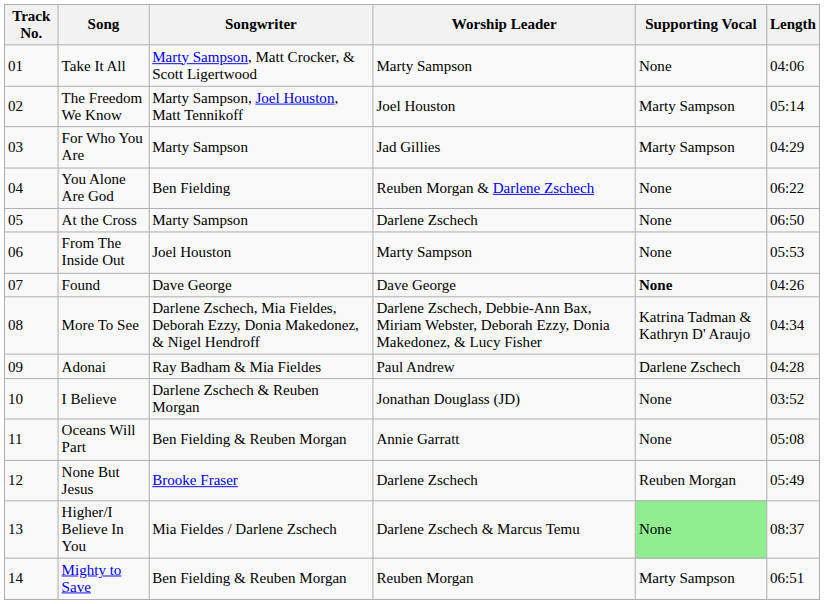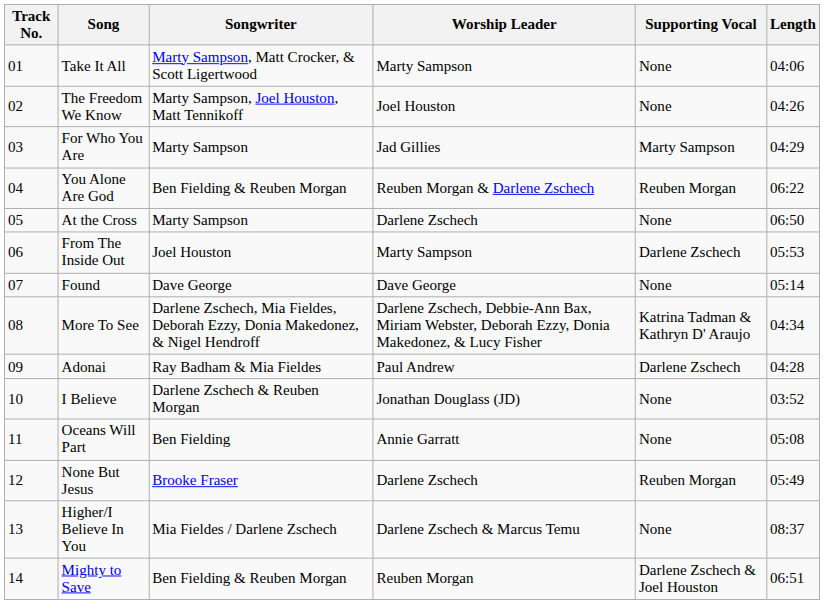 <table class="wikitable">
 <tr>
 <th>Track No.</th>
 <th>Song</th>
 <th>Songwriter</th>
 <th>Worship Leader</th>
 <th>Supporting Vocal</th>
 <th>Length</th>
 </tr>
 <tr>
 <td>01</td>
 <td>Take It All</td>
 <td><a href='#'>Marty Sampson</a>, Matt Crocker, & Scott Ligertwood</td>
 <td>Marty Sampson</td>
 <td>None</td>
 <td>04:06</td>
 </tr>
 <tr>
 <td>02</td>
 <td>The Freedom We Know</td>
 <td>Marty Sampson, <a href='#'>Joel Houston</a>, Matt Tennikoff</td>
 <td>Joel Houston</td>
-<td>Marty Sampson</td>
-<td>05:14</td>
+<td>None</td>
+<td>04:26</td>
 </tr>
 <tr>
 <td>03</td>
 <td>For Who You Are</td>
 <td>Marty Sampson</td>
 <td>Jad Gillies</td>
 <td>Marty Sampson</td>
 <td>04:29</td>
 </tr>
 <tr>
 <td>04</td>
 <td>You Alone Are God</td>
-<td>Ben Fielding</td>
+<td>Ben Fielding & Reuben Morgan</td>
 <td>Reuben Morgan & <a href='#'>Darlene Zschech</a></td>
-<td>None</td>
+<td>Reuben Morgan</td>
 <td>06:22</td>
 </tr>
 <tr>
 <td>05</td>
 <td>At the Cross</td>
 <td>Marty Sampson</td>
 <td>Darlene Zschech</td>
 <td>None</td>
 <td>06:50</td>
 </tr>
 <tr>
 <td>06</td>
 <td>From The Inside Out</td>
 <td>Joel Houston</td>
 <td>Marty Sampson</td>
-<td>None</td>
+<td>Darlene Zschech</td>
 <td>05:53</td>
 </tr>
 <tr>
 <td>07</td>
 <td>Found</td>
 <td>Dave George</td>
 <td>Dave George</td>
-<td><strong>None</strong></td>
-<td>04:26</td>
+<td>None</td>
+<td>05:14</td>
 </tr>
 <tr>
 <td>08</td>
 <td>More To See</td>
 <td>Darlene Zschech, Mia Fieldes, Deborah Ezzy, Donia Makedonez, & Nigel Hendroff</td>
 <td>Darlene Zschech, Debbie-Ann Bax, Miriam Webster, Deborah Ezzy, Donia Makedonez, & Lucy Fisher</td>
 <td>Katrina Tadman & Kathryn D' Araujo</td>
 <td>04:34</td>
 </tr>
 <tr>
 <td>09</td>
 <td>Adonai</td>
 <td>Ray Badham & Mia Fieldes</td>
 <td>Paul Andrew</td>
 <td>Darlene Zschech</td>
 <td>04:28</td>
 </tr>
 <tr>
 <td>10</td>
 <td>I Believe</td>
 <td>Darlene Zschech & Reuben Morgan</td>
 <td>Jonathan Douglass (JD)</td>
 <td>None</td>
 <td>03:52</td>
 </tr>
 <tr>
 <td>11</td>
 <td>Oceans Will Part</td>
-<td>Ben Fielding & Reuben Morgan</td>
+<td>Ben Fielding</td>
 <td>Annie Garratt</td>
 <td>None</td>
 <td>05:08</td>
 </tr>
 <tr>
 <td>12</td>
 <td>None But Jesus</td>
 <td><a href='#'>Brooke Fraser</a></td>
 <td>Darlene Zschech</td>
 <td>Reuben Morgan</td>
 <td>05:49</td>
 </tr>
 <tr>
 <td>13</td>
 <td>Higher/I Believe In You</td>
 <td>Mia Fieldes / Darlene Zschech</td>
 <td>Darlene Zschech & Marcus Temu</td>
-<td style="background: lightgreen;">None</td>
+<td>None</td>
 <td>08:37</td>
 </tr>
 <tr>
 <td>14</td>
 <td><a href='#'>Mighty to Save</a></td>
 <td>Ben Fielding & Reuben Morgan</td>
 <td>Reuben Morgan</td>
-<td>Marty Sampson</td>
+<td>Darlene Zschech & Joel Houston</td>
 <td>06:51</td>
 </tr>
 </table>
